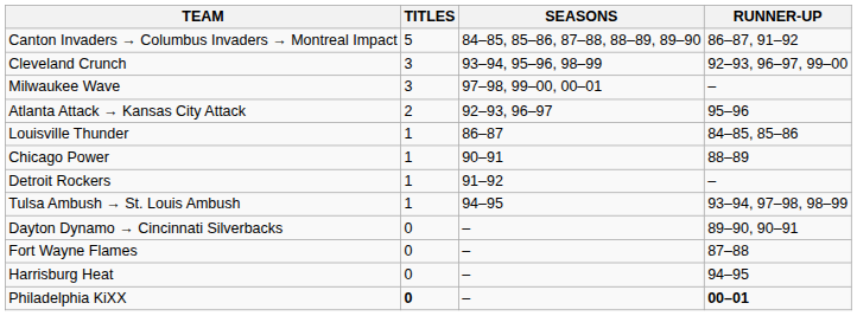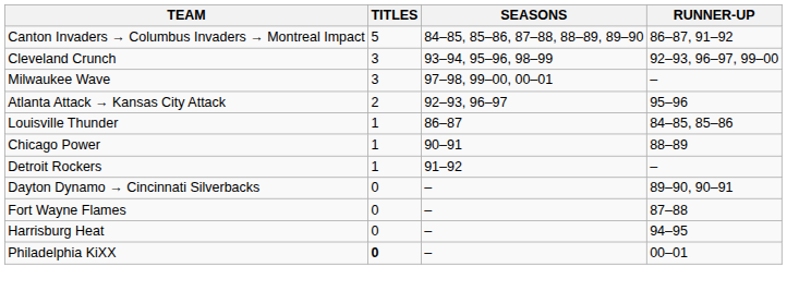 <table class="wikitable">
 <tr>
 <th>TEAM</th>
 <th>TITLES</th>
 <th>SEASONS</th>
 <th>RUNNER-UP</th>
 </tr>
 <tr>
 <td>Canton Invaders → Columbus Invaders → Montreal Impact</td>
 <td>5</td>
 <td>84–85, 85–86, 87–88, 88–89, 89–90</td>
 <td>86–87, 91–92</td>
 </tr>
 <tr>
 <td>Cleveland Crunch</td>
 <td>3</td>
 <td>93–94, 95–96, 98–99</td>
 <td>92–93, 96–97, 99–00</td>
 </tr>
 <tr>
 <td>Milwaukee Wave</td>
 <td>3</td>
 <td>97–98, 99–00, 00–01</td>
 <td>–</td>
 </tr>
 <tr>
 <td>Atlanta Attack → Kansas City Attack</td>
 <td>2</td>
 <td>92–93, 96–97</td>
 <td>95–96</td>
 </tr>
 <tr>
 <td>Louisville Thunder</td>
 <td>1</td>
 <td>86–87</td>
 <td>84–85, 85–86</td>
 </tr>
 <tr>
 <td>Chicago Power</td>
 <td>1</td>
 <td>90–91</td>
 <td>88–89</td>
 </tr>
 <tr>
 <td>Detroit Rockers</td>
 <td>1</td>
 <td>91–92</td>
 <td>–</td>
 </tr>
 <tr>
-<td>Tulsa Ambush → St. Louis Ambush</td>
-<td>1</td>
-<td>94–95</td>
-<td>93–94, 97–98, 98–99</td>
-</tr>
-<tr>
 <td>Dayton Dynamo → Cincinnati Silverbacks</td>
 <td>0</td>
 <td>–</td>
 <td>89–90, 90–91</td>
 </tr>
 <tr>
 <td>Fort Wayne Flames</td>
 <td>0</td>
 <td>–</td>
 <td>87–88</td>
 </tr>
 <tr>
 <td>Harrisburg Heat</td>
 <td>0</td>
 <td>–</td>
 <td>94–95</td>
 </tr>
 <tr>
 <td>Philadelphia KiXX</td>
 <td><strong>0</strong></td>
 <td>–</td>
-<td><strong>00–01</strong></td>
+<td>00–01</td>
 </tr>
 </table>
